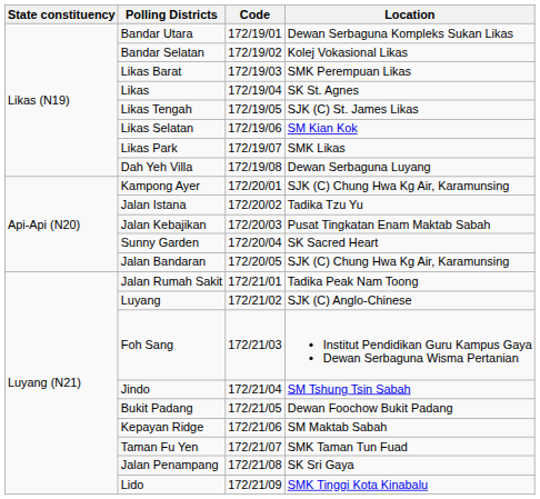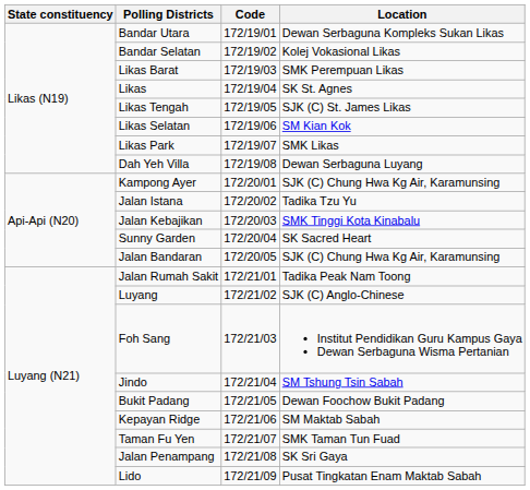 <table class="wikitable sortable mw-collapsible" style="white-space:nowrap;font-size:85%">
 <tr>
 <th>State constituency</th>
 <th>Polling Districts</th>
 <th>Code</th>
 <th>Location</th>
 </tr>
 <tr>
 <td rowspan="8">Likas (N19)</td>
 <td>Bandar Utara</td>
 <td>172/19/01</td>
 <td>Dewan Serbaguna Kompleks Sukan Likas</td>
 </tr>
 <tr>
 <td>Bandar Selatan</td>
 <td>172/19/02</td>
 <td>Kolej Vokasional Likas</td>
 </tr>
 <tr>
 <td>Likas Barat</td>
 <td>172/19/03</td>
 <td>SMK Perempuan Likas</td>
 </tr>
 <tr>
 <td>Likas</td>
 <td>172/19/04</td>
 <td>SK St. Agnes</td>
 </tr>
 <tr>
 <td>Likas Tengah</td>
 <td>172/19/05</td>
 <td>SJK (C) St. James Likas</td>
 </tr>
 <tr>
 <td>Likas Selatan</td>
 <td>172/19/06</td>
 <td><a href='#'>SM Kian Kok</a></td>
 </tr>
 <tr>
 <td>Likas Park</td>
 <td>172/19/07</td>
 <td>SMK Likas</td>
 </tr>
 <tr>
 <td>Dah Yeh Villa</td>
 <td>172/19/08</td>
 <td>Dewan Serbaguna Luyang</td>
 </tr>
 <tr>
 <td rowspan="5">Api-Api (N20)</td>
 <td>Kampong Ayer</td>
 <td>172/20/01</td>
 <td>SJK (C) Chung Hwa Kg Air, Karamunsing</td>
 </tr>
 <tr>
 <td>Jalan Istana</td>
 <td>172/20/02</td>
 <td>Tadika Tzu Yu</td>
 </tr>
 <tr>
 <td>Jalan Kebajikan</td>
 <td>172/20/03</td>
-<td>Pusat Tingkatan Enam Maktab Sabah</td>
+<td><a href='#'>SMK Tinggi Kota Kinabalu</a></td>
 </tr>
 <tr>
 <td>Sunny Garden</td>
 <td>172/20/04</td>
 <td>SK Sacred Heart</td>
 </tr>
 <tr>
 <td>Jalan Bandaran</td>
 <td>172/20/05</td>
 <td>SJK (C) Chung Hwa Kg Air, Karamunsing</td>
 </tr>
 <tr>
 <td rowspan="9">Luyang (N21)</td>
 <td>Jalan Rumah Sakit</td>
 <td>172/21/01</td>
 <td>Tadika Peak Nam Toong</td>
 </tr>
 <tr>
 <td>Luyang</td>
 <td>172/21/02</td>
 <td>SJK (C) Anglo-Chinese</td>
 </tr>
 <tr>
 <td>Foh Sang</td>
 <td>172/21/03</td>
 <td><br><ul><li>Institut Pendidikan Guru Kampus Gaya</li><li>Dewan Serbaguna Wisma Pertanian</li></ul></td>
 </tr>
 <tr>
 <td>Jindo</td>
 <td>172/21/04</td>
 <td><a href='#'>SM Tshung Tsin Sabah</a></td>
 </tr>
 <tr>
 <td>Bukit Padang</td>
 <td>172/21/05</td>
 <td>Dewan Foochow Bukit Padang</td>
 </tr>
 <tr>
 <td>Kepayan Ridge</td>
 <td>172/21/06</td>
 <td>SM Maktab Sabah</td>
 </tr>
 <tr>
 <td>Taman Fu Yen</td>
 <td>172/21/07</td>
 <td>SMK Taman Tun Fuad</td>
 </tr>
 <tr>
 <td>Jalan Penampang</td>
 <td>172/21/08</td>
 <td>SK Sri Gaya</td>
 </tr>
 <tr>
 <td>Lido</td>
 <td>172/21/09</td>
-<td><a href='#'>SMK Tinggi Kota Kinabalu</a></td>
+<td>Pusat Tingkatan Enam Maktab Sabah</td>
 </tr>
 </table>
